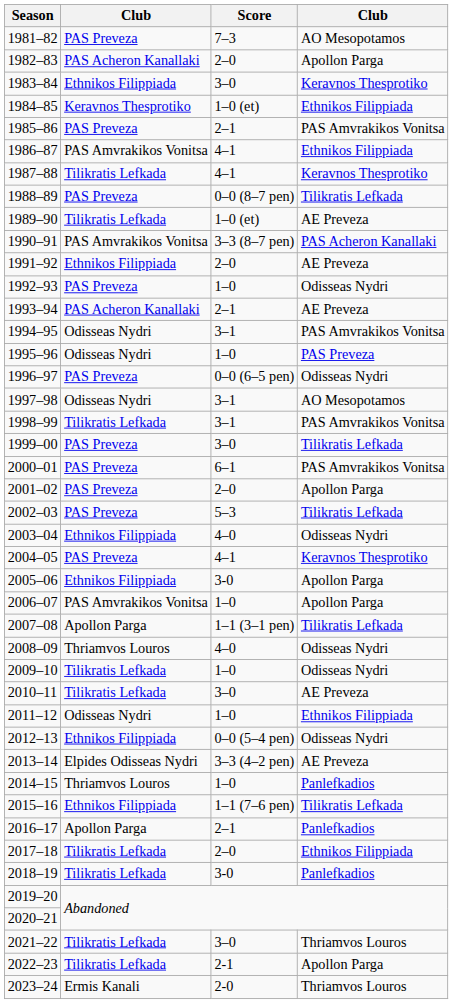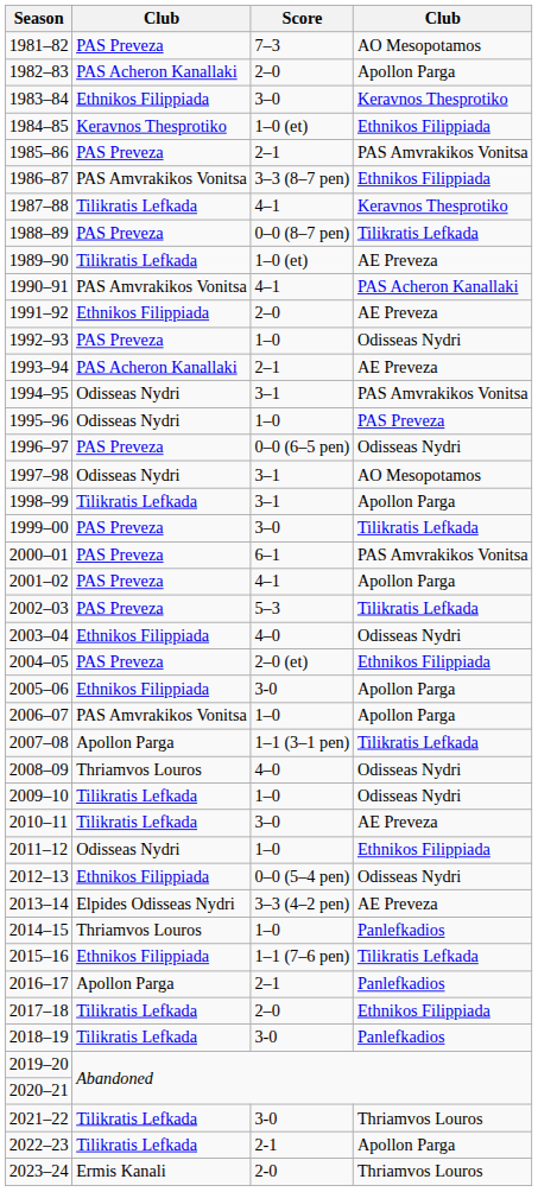 <table class="wikitable">
 <tr>
 <th>Season</th>
 <th>Club</th>
 <th>Score</th>
 <th>Club</th>
 </tr>
 <tr>
 <td>1981–82</td>
 <td><a href='#'>PAS Preveza</a></td>
 <td>7–3</td>
 <td>AO Mesopotamos</td>
 </tr>
 <tr>
 <td>1982–83</td>
 <td><a href='#'>PAS Acheron Kanallaki</a></td>
 <td>2–0</td>
 <td>Apollon Parga</td>
 </tr>
 <tr>
 <td>1983–84</td>
 <td><a href='#'>Ethnikos Filippiada</a></td>
 <td>3–0</td>
 <td><a href='#'>Keravnos Thesprotiko</a></td>
 </tr>
 <tr>
 <td>1984–85</td>
 <td><a href='#'>Keravnos Thesprotiko</a></td>
 <td>1–0 (et)</td>
 <td><a href='#'>Ethnikos Filippiada</a></td>
 </tr>
 <tr>
 <td>1985–86</td>
 <td><a href='#'>PAS Preveza</a></td>
 <td>2–1</td>
 <td>PAS Amvrakikos Vonitsa</td>
 </tr>
 <tr>
 <td>1986–87</td>
 <td>PAS Amvrakikos Vonitsa</td>
-<td>4–1</td>
+<td>3–3 (8–7 pen)</td>
 <td><a href='#'>Ethnikos Filippiada</a></td>
 </tr>
 <tr>
 <td>1987–88</td>
 <td><a href='#'>Tilikratis Lefkada</a></td>
 <td>4–1</td>
 <td><a href='#'>Keravnos Thesprotiko</a></td>
 </tr>
 <tr>
 <td>1988–89</td>
 <td><a href='#'>PAS Preveza</a></td>
 <td>0–0 (8–7 pen)</td>
 <td><a href='#'>Tilikratis Lefkada</a></td>
 </tr>
 <tr>
 <td>1989–90</td>
 <td><a href='#'>Tilikratis Lefkada</a></td>
 <td>1–0 (et)</td>
 <td>AE Preveza</td>
 </tr>
 <tr>
 <td>1990–91</td>
 <td>PAS Amvrakikos Vonitsa</td>
-<td>3–3 (8–7 pen)</td>
+<td>4–1</td>
 <td><a href='#'>PAS Acheron Kanallaki</a></td>
 </tr>
 <tr>
 <td>1991–92</td>
 <td><a href='#'>Ethnikos Filippiada</a></td>
 <td>2–0</td>
 <td>AE Preveza</td>
 </tr>
 <tr>
 <td>1992–93</td>
 <td><a href='#'>PAS Preveza</a></td>
 <td>1–0</td>
 <td>Odisseas Nydri</td>
 </tr>
 <tr>
 <td>1993–94</td>
 <td><a href='#'>PAS Acheron Kanallaki</a></td>
 <td>2–1</td>
 <td>AE Preveza</td>
 </tr>
 <tr>
 <td>1994–95</td>
 <td>Odisseas Nydri</td>
 <td>3–1</td>
 <td>PAS Amvrakikos Vonitsa</td>
 </tr>
 <tr>
 <td>1995–96</td>
 <td>Odisseas Nydri</td>
 <td>1–0</td>
 <td><a href='#'>PAS Preveza</a></td>
 </tr>
 <tr>
 <td>1996–97</td>
 <td><a href='#'>PAS Preveza</a></td>
 <td>0–0 (6–5 pen)</td>
 <td>Odisseas Nydri</td>
 </tr>
 <tr>
 <td>1997–98</td>
 <td>Odisseas Nydri</td>
 <td>3–1</td>
 <td>AO Mesopotamos</td>
 </tr>
 <tr>
 <td>1998–99</td>
 <td><a href='#'>Tilikratis Lefkada</a></td>
 <td>3–1</td>
-<td>PAS Amvrakikos Vonitsa</td>
+<td>Apollon Parga</td>
 </tr>
 <tr>
 <td>1999–00</td>
 <td><a href='#'>PAS Preveza</a></td>
 <td>3–0</td>
 <td><a href='#'>Tilikratis Lefkada</a></td>
 </tr>
 <tr>
 <td>2000–01</td>
 <td><a href='#'>PAS Preveza</a></td>
 <td>6–1</td>
 <td>PAS Amvrakikos Vonitsa</td>
 </tr>
 <tr>
 <td>2001–02</td>
 <td><a href='#'>PAS Preveza</a></td>
-<td>2–0</td>
+<td>4–1</td>
 <td>Apollon Parga</td>
 </tr>
 <tr>
 <td>2002–03</td>
 <td><a href='#'>PAS Preveza</a></td>
 <td>5–3</td>
 <td><a href='#'>Tilikratis Lefkada</a></td>
 </tr>
 <tr>
 <td>2003–04</td>
 <td><a href='#'>Ethnikos Filippiada</a></td>
 <td>4–0</td>
 <td>Odisseas Nydri</td>
 </tr>
 <tr>
 <td>2004–05</td>
 <td><a href='#'>PAS Preveza</a></td>
-<td>4–1</td>
-<td><a href='#'>Keravnos Thesprotiko</a></td>
+<td>2–0 (et)</td>
+<td><a href='#'>Ethnikos Filippiada</a></td>
 </tr>
 <tr>
 <td>2005–06</td>
 <td><a href='#'>Ethnikos Filippiada</a></td>
 <td>3-0</td>
 <td>Apollon Parga</td>
 </tr>
 <tr>
 <td>2006–07</td>
 <td>PAS Amvrakikos Vonitsa</td>
 <td>1–0</td>
 <td>Apollon Parga</td>
 </tr>
 <tr>
 <td>2007–08</td>
 <td>Apollon Parga</td>
 <td>1–1 (3–1 pen)</td>
 <td><a href='#'>Tilikratis Lefkada</a></td>
 </tr>
 <tr>
 <td>2008–09</td>
 <td>Thriamvos Louros</td>
 <td>4–0</td>
 <td>Odisseas Nydri</td>
 </tr>
 <tr>
 <td>2009–10</td>
 <td><a href='#'>Tilikratis Lefkada</a></td>
 <td>1–0</td>
 <td>Odisseas Nydri</td>
 </tr>
 <tr>
 <td>2010–11</td>
 <td><a href='#'>Tilikratis Lefkada</a></td>
 <td>3–0</td>
 <td>AE Preveza</td>
 </tr>
 <tr>
 <td>2011–12</td>
 <td>Odisseas Nydri</td>
 <td>1–0</td>
 <td><a href='#'>Ethnikos Filippiada</a></td>
 </tr>
 <tr>
 <td>2012–13</td>
 <td><a href='#'>Ethnikos Filippiada</a></td>
 <td>0–0 (5–4 pen)</td>
 <td>Odisseas Nydri</td>
 </tr>
 <tr>
 <td>2013–14</td>
 <td>Elpides Odisseas Nydri</td>
 <td>3–3 (4–2 pen)</td>
 <td>AE Preveza</td>
 </tr>
 <tr>
 <td>2014–15</td>
 <td>Thriamvos Louros</td>
 <td>1–0</td>
 <td><a href='#'>Panlefkadios</a></td>
 </tr>
 <tr>
 <td>2015–16</td>
 <td><a href='#'>Ethnikos Filippiada</a></td>
 <td>1–1 (7–6 pen)</td>
 <td><a href='#'>Tilikratis Lefkada</a></td>
 </tr>
 <tr>
 <td>2016–17</td>
 <td>Apollon Parga</td>
 <td>2–1</td>
 <td><a href='#'>Panlefkadios</a></td>
 </tr>
 <tr>
 <td>2017–18</td>
 <td><a href='#'>Tilikratis Lefkada</a></td>
 <td>2–0</td>
 <td><a href='#'>Ethnikos Filippiada</a></td>
 </tr>
 <tr>
 <td>2018–19</td>
 <td><a href='#'>Tilikratis Lefkada</a></td>
 <td>3-0</td>
 <td><a href='#'>Panlefkadios</a></td>
 </tr>
 <tr>
 <td>2019–20</td>
 <td colspan="3" rowspan="2"><em>Abandoned</em></td>
 </tr>
 <tr>
 <td>2020–21</td>
 </tr>
 <tr>
 <td>2021–22</td>
 <td><a href='#'>Tilikratis Lefkada</a></td>
-<td>3–0</td>
+<td>3-0</td>
 <td>Thriamvos Louros</td>
 </tr>
 <tr>
 <td>2022–23</td>
 <td><a href='#'>Tilikratis Lefkada</a></td>
 <td>2-1</td>
 <td>Apollon Parga</td>
 </tr>
 <tr>
 <td>2023–24</td>
 <td>Ermis Kanali</td>
 <td>2-0</td>
 <td>Thriamvos Louros</td>
 </tr>
 </table>
